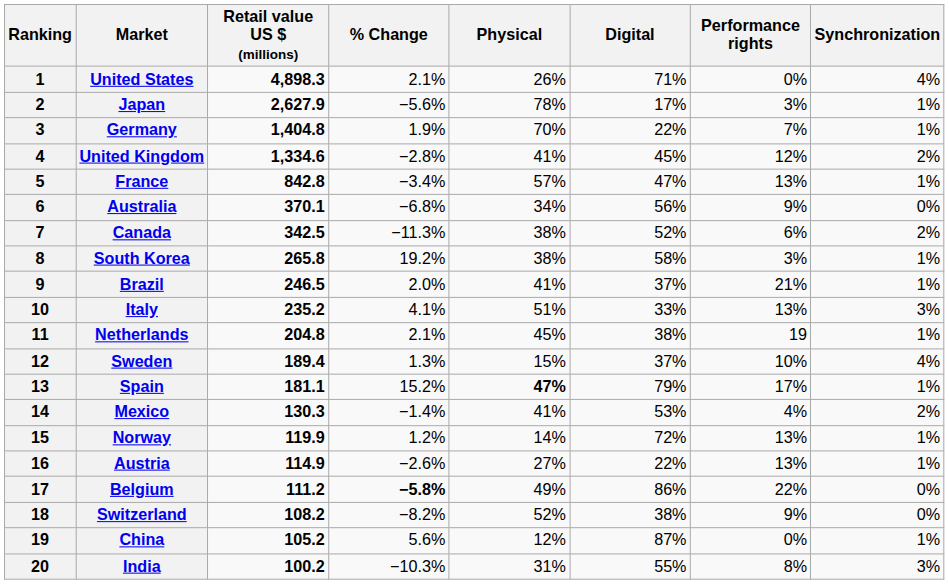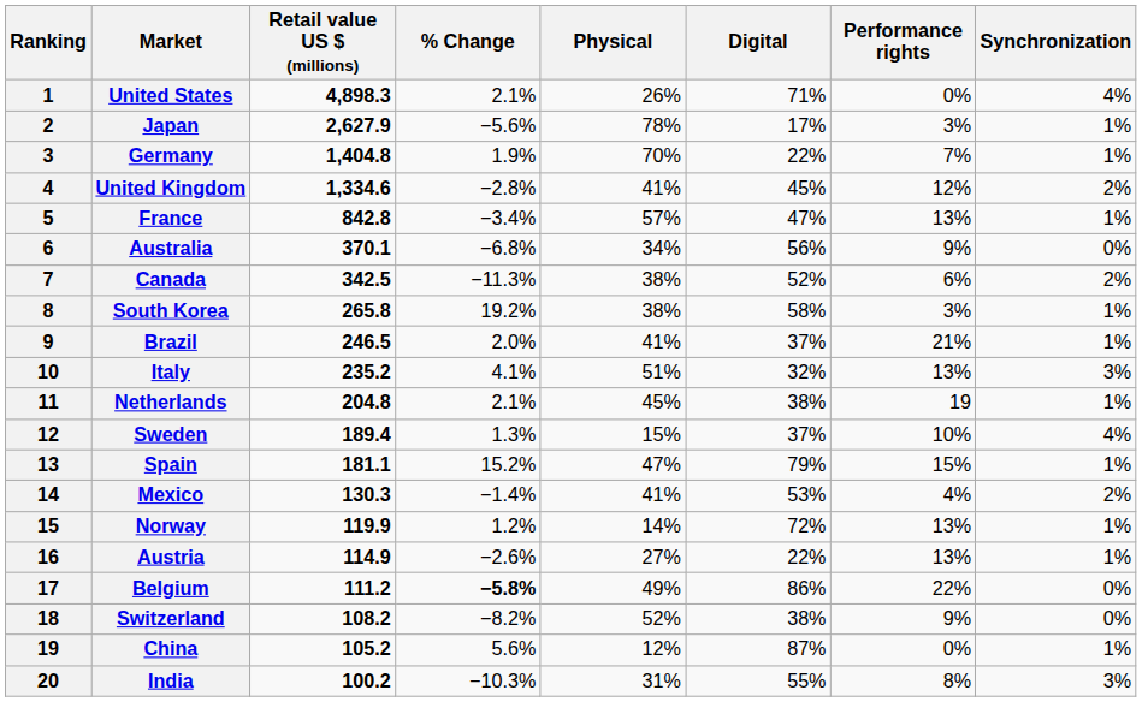 <table class="wikitable plainrowheaders sortable" style="text-align:right;">
 <tr>
 <th>Ranking</th>
 <th>Market</th>
 <th scope="col" style="width:7em;">Retail value <br> US $ <br><small>(millions)</small></th>
 <th scope="col" style="width:7em;">% Change</th>
 <th scope="col" style="width:7em;">Physical</th>
 <th scope="col" style="width:7em;">Digital</th>
 <th scope="col" style="width:7em;">Performance rights</th>
 <th scope="col" style="width:7em;">Synchronization</th>
 </tr>
 <tr>
 <th>1</th>
 <th scope="row"><a href='#'>United States</a></th>
 <td><strong>4,898.3 </strong></td>
 <td>2.1%</td>
 <td>26%</td>
 <td>71%</td>
 <td>0%</td>
 <td>4%</td>
 </tr>
 <tr>
 <th>2</th>
 <th scope="row"><a href='#'>Japan</a></th>
 <td><strong>2,627.9</strong></td>
 <td>−5.6%</td>
 <td>78%</td>
 <td>17%</td>
 <td>3%</td>
 <td>1%</td>
 </tr>
 <tr>
 <th>3</th>
 <th scope="row"><a href='#'>Germany</a></th>
 <td><strong>1,404.8 </strong></td>
 <td>1.9%</td>
 <td>70%</td>
 <td>22%</td>
 <td>7%</td>
 <td>1%</td>
 </tr>
 <tr>
 <th>4</th>
 <th scope="row"><a href='#'>United Kingdom</a></th>
 <td><strong>1,334.6 </strong></td>
 <td>−2.8%</td>
 <td>41%</td>
 <td>45%</td>
 <td>12%</td>
 <td>2%</td>
 </tr>
 <tr>
 <th>5</th>
 <th scope="row"><a href='#'>France</a></th>
 <td><strong>842.8 </strong></td>
 <td>−3.4%</td>
 <td>57%</td>
 <td>47%</td>
 <td>13%</td>
 <td>1%</td>
 </tr>
 <tr>
 <th>6</th>
 <th scope="row"><a href='#'>Australia</a></th>
 <td><strong> 370.1</strong></td>
 <td>−6.8%</td>
 <td>34%</td>
 <td>56%</td>
 <td>9%</td>
 <td>0%</td>
 </tr>
 <tr>
 <th>7</th>
 <th scope="row"><a href='#'>Canada</a></th>
 <td><strong>342.5 </strong></td>
 <td>−11.3%</td>
 <td>38%</td>
 <td>52%</td>
 <td>6%</td>
 <td>2%</td>
 </tr>
 <tr>
 <th>8</th>
 <th scope="row"><a href='#'>South Korea</a></th>
 <td><strong>265.8</strong></td>
 <td>19.2%</td>
 <td>38%</td>
 <td>58%</td>
 <td>3%</td>
 <td>1%</td>
 </tr>
 <tr>
 <th>9</th>
 <th scope="row"><a href='#'>Brazil</a></th>
 <td><strong>246.5 </strong></td>
 <td>2.0%</td>
 <td>41%</td>
 <td>37%</td>
 <td>21%</td>
 <td>1%</td>
 </tr>
 <tr>
 <th>10</th>
 <th scope="row"><a href='#'>Italy</a></th>
 <td><strong>235.2</strong></td>
 <td>4.1%</td>
 <td>51%</td>
-<td>33%</td>
+<td>32%</td>
 <td>13%</td>
 <td>3%</td>
 </tr>
 <tr>
 <th>11</th>
 <th scope="row"><a href='#'>Netherlands</a></th>
 <td><strong>204.8</strong></td>
 <td>2.1%</td>
 <td>45%</td>
 <td>38%</td>
 <td>19</td>
 <td>1%</td>
 </tr>
 <tr>
 <th>12</th>
 <th scope="row"><a href='#'>Sweden</a></th>
 <td><strong>189.4</strong></td>
 <td>1.3%</td>
 <td>15%</td>
 <td>37%</td>
 <td>10%</td>
 <td>4%</td>
 </tr>
 <tr>
 <th>13</th>
 <th scope="row"><a href='#'>Spain</a></th>
 <td><strong>181.1</strong></td>
 <td>15.2%</td>
-<td><strong>47%</strong></td>
+<td>47%</td>
 <td>79%</td>
-<td>17%</td>
+<td>15%</td>
 <td>1%</td>
 </tr>
 <tr>
 <th>14</th>
 <th scope="row"><a href='#'>Mexico</a></th>
 <td><strong>130.3</strong></td>
 <td>−1.4%</td>
 <td>41%</td>
 <td>53%</td>
 <td>4%</td>
 <td>2%</td>
 </tr>
 <tr>
 <th>15</th>
 <th scope="row"><a href='#'>Norway</a></th>
 <td><strong>119.9 </strong></td>
 <td>1.2%</td>
 <td>14%</td>
 <td>72%</td>
 <td>13%</td>
 <td>1%</td>
 </tr>
 <tr>
 <th>16</th>
 <th scope="row"><a href='#'>Austria</a></th>
 <td><strong>114.9</strong></td>
 <td>−2.6%</td>
 <td>27%</td>
 <td>22%</td>
 <td>13%</td>
 <td>1%</td>
 </tr>
 <tr>
 <th>17</th>
 <th scope="row"><a href='#'>Belgium</a></th>
 <td><strong>111.2</strong></td>
 <td><strong>−5.8%</strong></td>
 <td>49%</td>
 <td>86%</td>
 <td>22%</td>
 <td>0%</td>
 </tr>
 <tr>
 <th>18</th>
 <th scope="row"><a href='#'>Switzerland</a></th>
 <td><strong>108.2</strong></td>
 <td>−8.2%</td>
 <td>52%</td>
 <td>38%</td>
 <td>9%</td>
 <td>0%</td>
 </tr>
 <tr>
 <th>19</th>
 <th scope="row"><a href='#'>China</a></th>
 <td><strong>105.2</strong></td>
 <td>5.6%</td>
 <td>12%</td>
 <td>87%</td>
 <td>0%</td>
 <td>1%</td>
 </tr>
 <tr>
 <th>20</th>
 <th scope="row"><a href='#'>India</a></th>
 <td><strong>100.2</strong></td>
 <td>−10.3%</td>
 <td>31%</td>
 <td>55%</td>
 <td>8%</td>
 <td>3%</td>
 </tr>
 </table>
